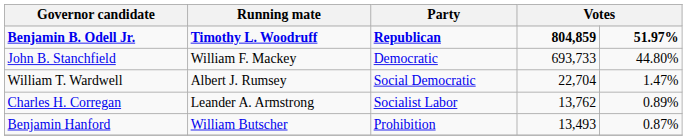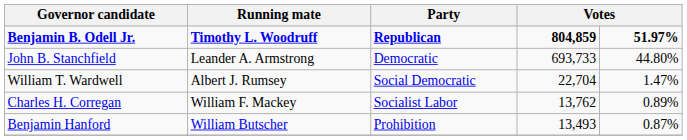 <table class=wikitable>
 <tr bgcolor=lightgrey>
 <th width="20%">Governor candidate</th>
 <th width="20%">Running mate</th>
 <th width="16%">Party</th>
 <th width="18%" colspan="2">Votes</th>
 </tr>
 <tr>
 <td><strong><a href='#'>Benjamin B. Odell Jr.</a></strong></td>
 <td><strong><a href='#'>Timothy L. Woodruff</a></strong></td>
 <td><strong><a href='#'>Republican</a></strong></td>
 <td align="right"><strong>804,859</strong></td>
 <td align="right"><strong>51.97%</strong></td>
 </tr>
 <tr>
 <td><a href='#'>John B. Stanchfield</a></td>
-<td>William F. Mackey</td>
+<td>Leander A. Armstrong</td>
 <td><a href='#'>Democratic</a></td>
 <td align="right">693,733</td>
 <td align="right">44.80%</td>
 </tr>
 <tr>
 <td>William T. Wardwell</td>
 <td>Albert J. Rumsey</td>
 <td><a href='#'>Social Democratic</a></td>
 <td align="right">22,704</td>
 <td align="right">1.47%</td>
 </tr>
 <tr>
 <td><a href='#'>Charles H. Corregan</a></td>
-<td>Leander A. Armstrong</td>
+<td>William F. Mackey</td>
 <td><a href='#'>Socialist Labor</a></td>
 <td align="right">13,762</td>
 <td align="right">0.89%</td>
 </tr>
 <tr>
 <td><a href='#'>Benjamin Hanford</a></td>
 <td><a href='#'>William Butscher</a></td>
 <td><a href='#'>Prohibition</a></td>
 <td align="right">13,493</td>
 <td align="right">0.87%</td>
 </tr>
 <tr>
 </tr>
 </table>
